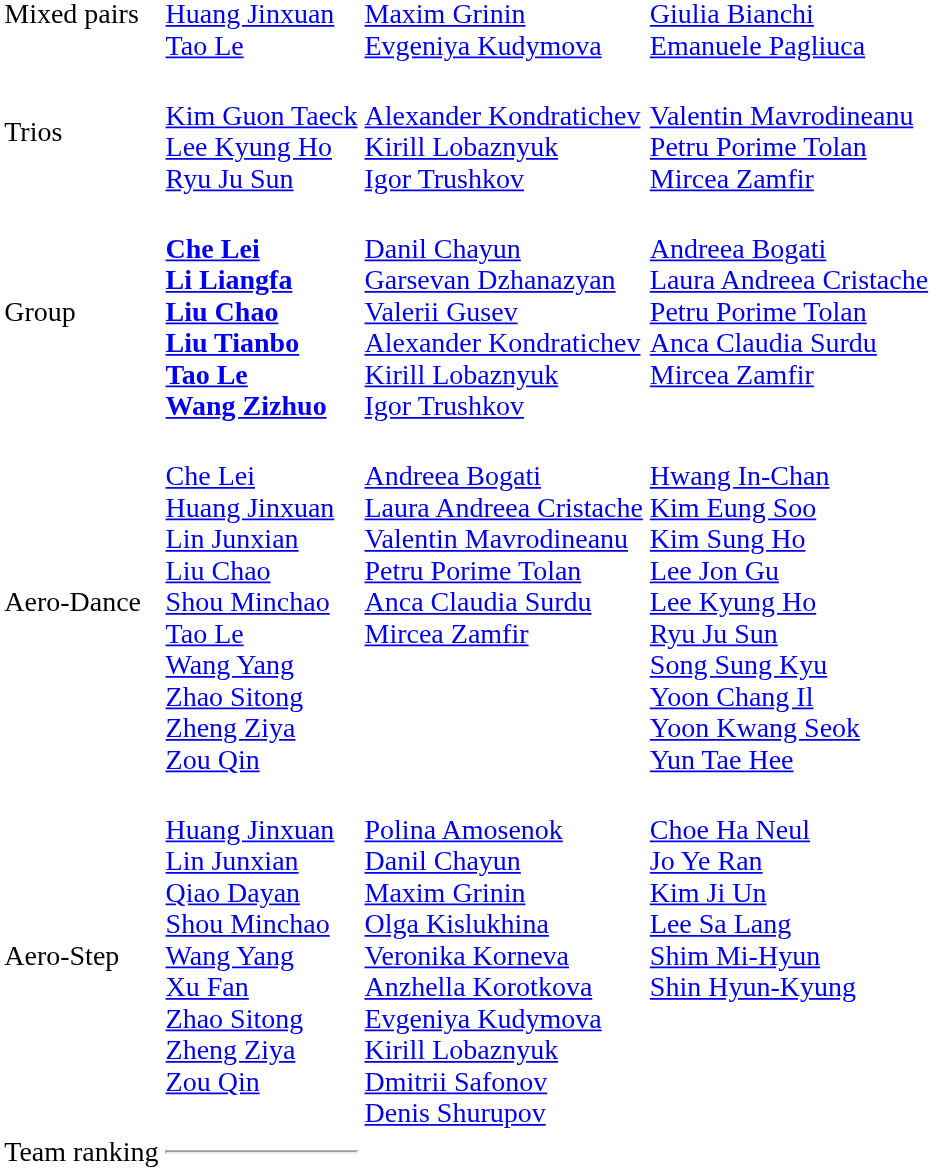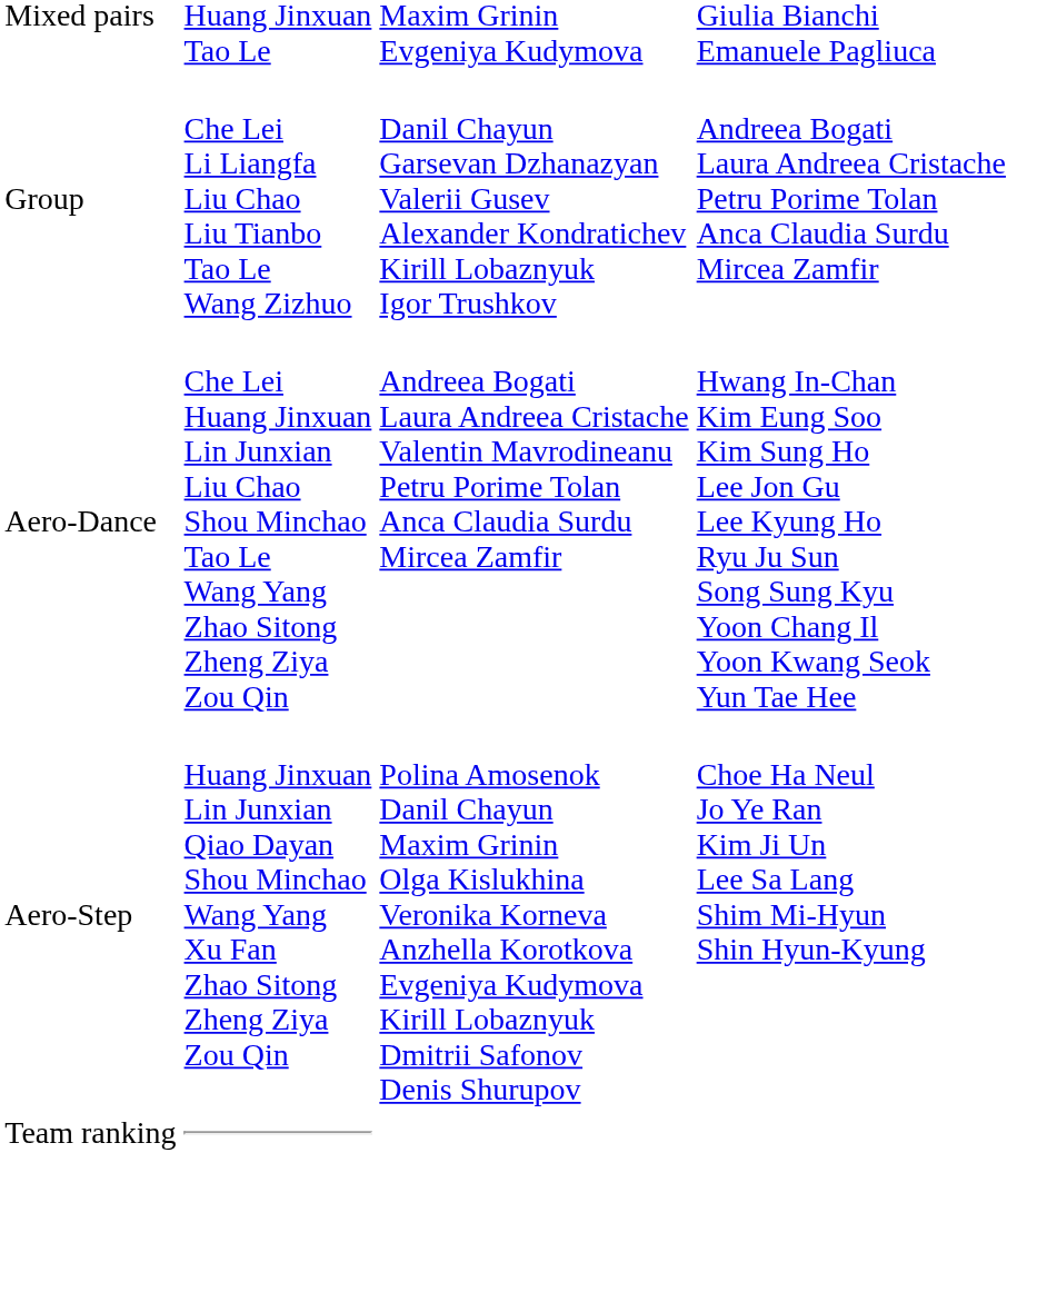 <table>
 <tr>
 <td>Mixed pairs <br></td>
 <td><br><a href='#'>Huang Jinxuan</a><br><a href='#'>Tao Le</a></td>
 <td><br><a href='#'>Maxim Grinin</a><br><a href='#'>Evgeniya Kudymova</a></td>
 <td><br><a href='#'>Giulia Bianchi</a><br><a href='#'>Emanuele Pagliuca</a></td>
 </tr>
 <tr>
-<td>Trios <br></td>
-<td><br><a href='#'>Kim Guon Taeck</a><br><a href='#'>Lee Kyung Ho</a><br><a href='#'>Ryu Ju Sun</a></td>
-<td><br><a href='#'>Alexander Kondratichev</a><br><a href='#'>Kirill Lobaznyuk</a><br><a href='#'>Igor Trushkov</a></td>
-<td><br><a href='#'>Valentin Mavrodineanu</a><br><a href='#'>Petru Porime Tolan</a><br><a href='#'>Mircea Zamfir</a></td>
-</tr>
-<tr>
 <td>Group <br></td>
-<td><strong><br><a href='#'>Che Lei</a><br><a href='#'>Li Liangfa</a><br><a href='#'>Liu Chao</a><br><a href='#'>Liu Tianbo</a><br><a href='#'>Tao Le</a><br><a href='#'>Wang Zizhuo</a></strong></td>
+<td><br><a href='#'>Che Lei</a><br><a href='#'>Li Liangfa</a><br><a href='#'>Liu Chao</a><br><a href='#'>Liu Tianbo</a><br><a href='#'>Tao Le</a><br><a href='#'>Wang Zizhuo</a></td>
 <td><br><a href='#'>Danil Chayun</a><br><a href='#'>Garsevan Dzhanazyan</a><br><a href='#'>Valerii Gusev</a><br><a href='#'>Alexander Kondratichev</a><br><a href='#'>Kirill Lobaznyuk</a><br><a href='#'>Igor Trushkov</a></td>
 <td><br><a href='#'>Andreea Bogati</a><br><a href='#'>Laura Andreea Cristache</a><br><a href='#'>Petru Porime Tolan</a><br><a href='#'>Anca Claudia Surdu</a> <br><a href='#'>Mircea Zamfir</a><br><br></td>
 </tr>
 <tr>
 <td>Aero-Dance <br></td>
 <td><br><a href='#'>Che Lei</a><br><a href='#'>Huang Jinxuan</a><br><a href='#'>Lin Junxian</a><br><a href='#'>Liu Chao</a><br><a href='#'>Shou Minchao</a><br><a href='#'>Tao Le</a><br><a href='#'>Wang Yang</a> <br><a href='#'>Zhao Sitong</a><br><a href='#'>Zheng Ziya</a><br><a href='#'>Zou Qin</a></td>
 <td><br><a href='#'>Andreea Bogati</a><br><a href='#'>Laura Andreea Cristache</a><br><a href='#'>Valentin Mavrodineanu</a><br><a href='#'>Petru Porime Tolan</a><br><a href='#'>Anca Claudia Surdu</a><br><a href='#'>Mircea Zamfir</a><br><br><br><br><br></td>
 <td><br><a href='#'>Hwang In-Chan</a><br><a href='#'>Kim Eung Soo</a><br><a href='#'>Kim Sung Ho</a><br><a href='#'>Lee Jon Gu</a><br><a href='#'>Lee Kyung Ho</a> <br><a href='#'>Ryu Ju Sun</a><br><a href='#'>Song Sung Kyu</a><br><a href='#'>Yoon Chang Il</a> <br><a href='#'>Yoon Kwang Seok</a><br><a href='#'>Yun Tae Hee</a></td>
 </tr>
 <tr>
 <td>Aero-Step <br></td>
 <td><br><a href='#'>Huang Jinxuan</a><br><a href='#'>Lin Junxian</a><br><a href='#'>Qiao Dayan</a><br><a href='#'>Shou Minchao</a><br><a href='#'>Wang Yang</a> <br><a href='#'>Xu Fan</a><br><a href='#'>Zhao Sitong</a><br><a href='#'>Zheng Ziya</a><br><a href='#'>Zou Qin</a><br><br></td>
 <td><br><a href='#'>Polina Amosenok</a><br><a href='#'>Danil Chayun</a><br><a href='#'>Maxim Grinin</a><br><a href='#'>Olga Kislukhina</a><br><a href='#'>Veronika Korneva</a><br><a href='#'>Anzhella Korotkova</a><br><a href='#'>Evgeniya Kudymova</a><br><a href='#'>Kirill Lobaznyuk</a><br><a href='#'>Dmitrii Safonov</a><br><a href='#'>Denis Shurupov</a></td>
 <td><br><a href='#'>Choe Ha Neul</a><br><a href='#'>Jo Ye Ran</a><br><a href='#'>Kim Ji Un</a><br><a href='#'>Lee Sa Lang</a><br><a href='#'>Shim Mi-Hyun</a> <br><a href='#'>Shin Hyun-Kyung</a><br><br><br><br><br></td>
 </tr>
 <tr>
 <td rowspan=2>Team ranking<br></td>
 <td><hr></td>
 <td></td>
 <td></td>
 </tr>
 </table>
